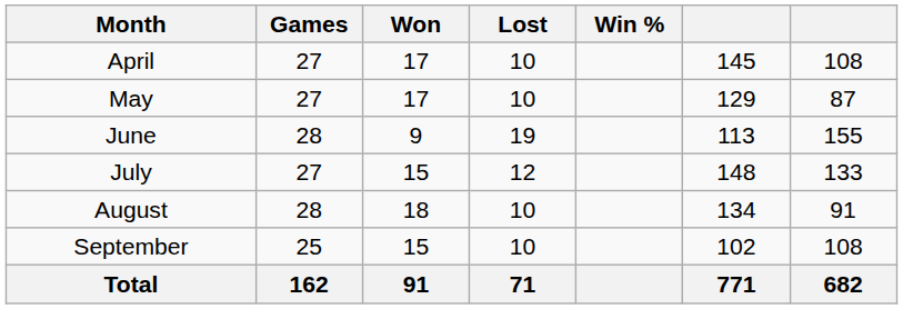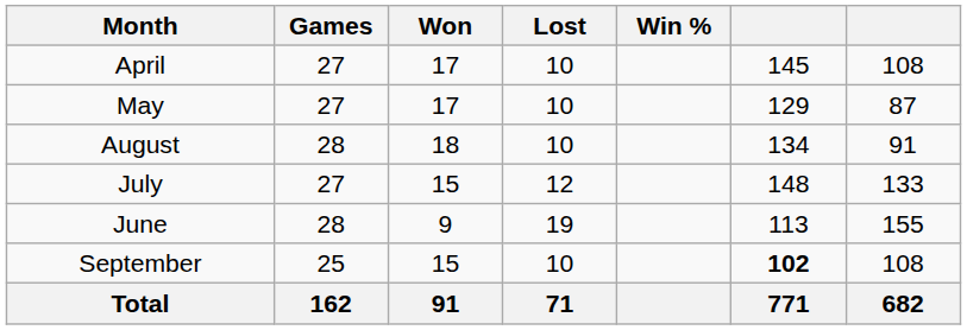 <table class="wikitable" style="margin:1em auto; font-size:95%; text-align:center; width:38em;">
 <tr>
 <th width="28%">Month</th>
 <th width="12%">Games</th>
 <th width="12%">Won</th>
 <th width="12%">Lost</th>
 <th width="12%">Win %</th>
 <th width="12%"></th>
 <th width="12%"></th>
 </tr>
 <tr>
 <td>April</td>
 <td>27</td>
 <td>17</td>
 <td>10</td>
 <td></td>
 <td>145</td>
 <td>108</td>
 </tr>
 <tr>
 <td>May</td>
 <td>27</td>
 <td>17</td>
 <td>10</td>
 <td></td>
 <td>129</td>
 <td>87</td>
 </tr>
 <tr>
-<td>June</td>
+<td>August</td>
 <td>28</td>
-<td>9</td>
-<td>19</td>
+<td>18</td>
+<td>10</td>
 <td></td>
-<td>113</td>
-<td>155</td>
+<td>134</td>
+<td>91</td>
 </tr>
 <tr>
 <td>July</td>
 <td>27</td>
 <td>15</td>
 <td>12</td>
 <td></td>
 <td>148</td>
 <td>133</td>
 </tr>
 <tr>
-<td>August</td>
+<td>June</td>
 <td>28</td>
-<td>18</td>
-<td>10</td>
+<td>9</td>
+<td>19</td>
 <td></td>
-<td>134</td>
-<td>91</td>
+<td>113</td>
+<td>155</td>
 </tr>
 <tr>
 <td>September</td>
 <td>25</td>
 <td>15</td>
 <td>10</td>
 <td></td>
-<td>102</td>
+<td><strong>102</strong></td>
 <td>108</td>
 </tr>
 <tr>
 <th>Total</th>
 <th>162</th>
 <th>91</th>
 <th>71</th>
 <th></th>
 <th>771</th>
 <th>682</th>
 </tr>
 </table>
